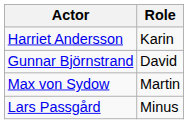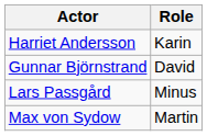 <table class="wikitable floatright">
 <tr>
 <th>Actor</th>
 <th>Role </th>
 </tr>
 <tr>
 <td><a href='#'>Harriet Andersson</a></td>
 <td>Karin</td>
 </tr>
 <tr>
 <td><a href='#'>Gunnar Björnstrand</a></td>
 <td>David</td>
 </tr>
 <tr>
+<td><a href='#'>Lars Passgård</a></td>
+<td>Minus</td>
+</tr>
+<tr>
 <td><a href='#'>Max von Sydow</a></td>
 <td>Martin</td>
 </tr>
-<tr>
-<td><a href='#'>Lars Passgård</a></td>
-<td>Minus</td>
-</tr>
 </table>
